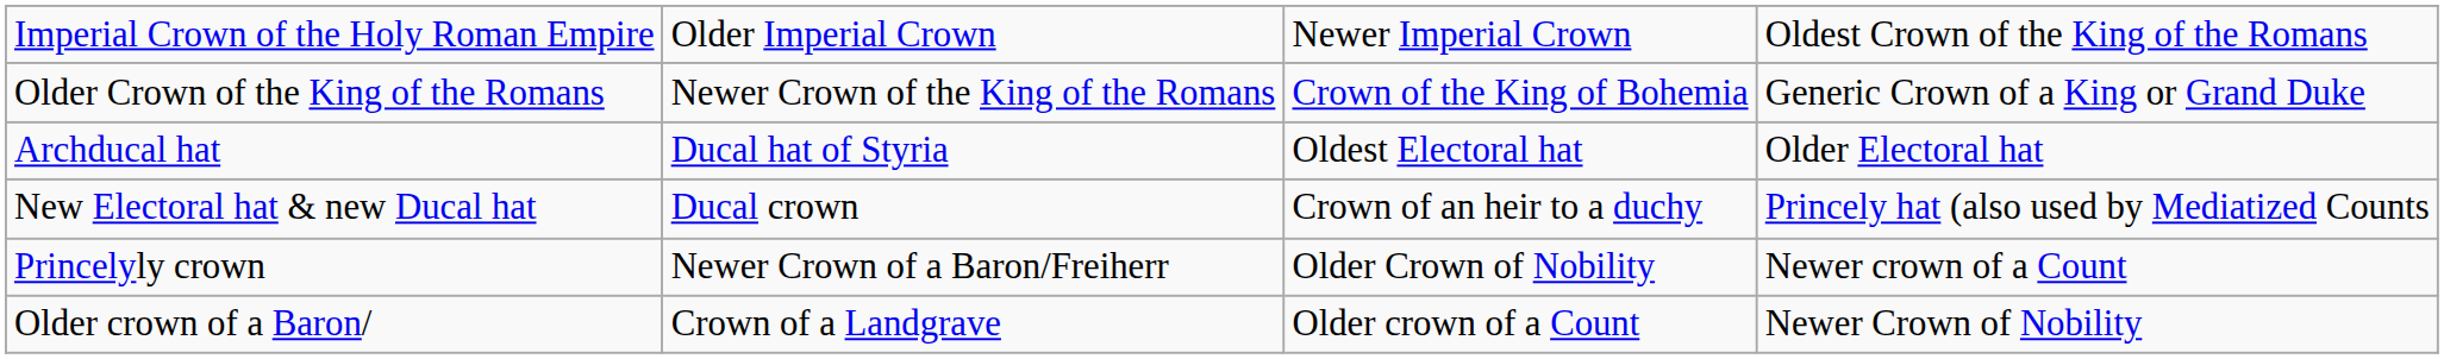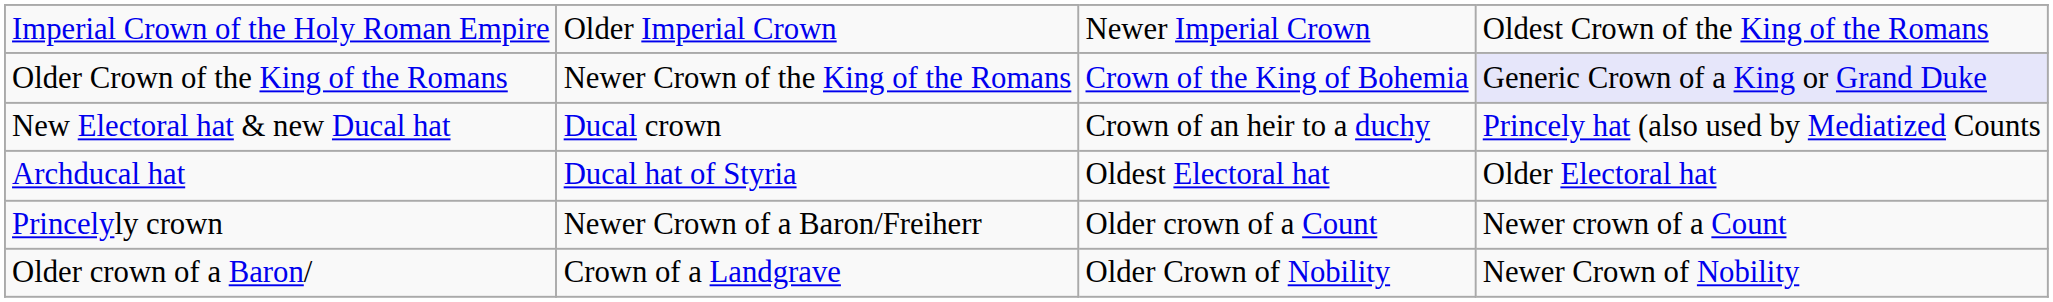 <table class="wikitable">
 <tr>
 <td> <a href='#'>Imperial Crown of the Holy Roman Empire</a></td>
 <td> Older <a href='#'>Imperial Crown</a></td>
 <td> Newer <a href='#'>Imperial Crown</a></td>
 <td> Oldest Crown of the <a href='#'>King of the Romans</a></td>
 </tr>
 <tr>
 <td> Older Crown of the <a href='#'>King of the Romans</a></td>
 <td> Newer Crown of the <a href='#'>King of the Romans</a></td>
 <td> <a href='#'>Crown of the King of Bohemia</a></td>
-<td> Generic Crown of a <a href='#'>King</a> or <a href='#'>Grand Duke</a></td>
+<td style="background: lavender;"> Generic Crown of a <a href='#'>King</a> or <a href='#'>Grand Duke</a></td>
+</tr>
+<tr>
+<td> New <a href='#'>Electoral hat</a> & new <a href='#'>Ducal hat</a></td>
+<td> <a href='#'>Ducal</a> crown</td>
+<td> Crown of an heir to a <a href='#'>duchy</a></td>
+<td> <a href='#'>Princely hat</a> (also used by <a href='#'>Mediatized</a> Counts</td>
 </tr>
 <tr>
 <td> <a href='#'>Archducal hat</a></td>
 <td> <a href='#'>Ducal hat of Styria</a></td>
 <td> Oldest <a href='#'>Electoral hat</a></td>
 <td> Older <a href='#'>Electoral hat</a></td>
 </tr>
 <tr>
-<td> New <a href='#'>Electoral hat</a> & new <a href='#'>Ducal hat</a></td>
-<td> <a href='#'>Ducal</a> crown</td>
-<td> Crown of an heir to a <a href='#'>duchy</a></td>
-<td> <a href='#'>Princely hat</a> (also used by <a href='#'>Mediatized</a> Counts</td>
-</tr>
-<tr>
 <td> <a href='#'>Princely</a>ly crown</td>
 <td> Newer Crown of a Baron/Freiherr</td>
-<td> Older Crown of <a href='#'>Nobility</a></td>
+<td> Older crown of a <a href='#'>Count</a></td>
 <td> Newer crown of a <a href='#'>Count</a></td>
 </tr>
 <tr>
 <td> Older crown of a <a href='#'>Baron</a>/</td>
 <td> Crown of a <a href='#'>Landgrave</a></td>
-<td> Older crown of a <a href='#'>Count</a></td>
+<td> Older Crown of <a href='#'>Nobility</a></td>
 <td> Newer Crown of <a href='#'>Nobility</a></td>
 </tr>
 </table>
